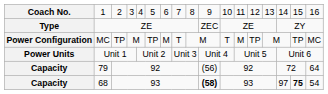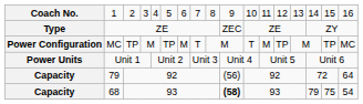 <table class="wikitable" style="text-align: center; font-size: small;">
 <tr>
 <th>Coach No.</th>
 <td>1</td>
 <td>2</td>
 <td>3</td>
 <td>4</td>
 <td>5</td>
 <td>6</td>
 <td>7</td>
 <td>8</td>
 <td>9</td>
 <td>10</td>
 <td>11</td>
 <td>12</td>
 <td>13</td>
 <td>14</td>
 <td>15</td>
 <td>16</td>
 </tr>
 <tr>
 <th>Type</th>
 <td colspan=8>ZE</td>
 <td>ZEC</td>
 <td colspan=4>ZE</td>
 <td colspan=3>ZY</td>
 </tr>
 <tr>
 <th>Power Configuration</th>
 <td>MC</td>
 <td>TP</td>
 <td colspan=2>M</td>
 <td>TP</td>
 <td>M</td>
 <td>T</td>
 <td colspan=2>M</td>
 <td>T</td>
 <td>M</td>
 <td>TP</td>
 <td colspan=2>M</td>
 <td>TP</td>
 <td>MC</td>
 </tr>
 <tr>
 <th>Power Units</th>
 <td colspan=3>Unit 1</td>
 <td colspan=3>Unit 2</td>
 <td colspan=2>Unit 3</td>
 <td colspan=2>Unit 4</td>
 <td colspan=3>Unit 5</td>
 <td colspan=3>Unit 6</td>
 </tr>
 <tr>
 <th>Capacity</th>
 <td>79</td>
 <td colspan="7">92</td>
 <td>(56)</td>
 <td colspan="4">92</td>
 <td colspan="2">72</td>
 <td>64</td>
 </tr>
 <tr>
 <th>Capacity</th>
 <td>68</td>
 <td colspan="7">93</td>
 <td><strong>(58)</strong></td>
 <td colspan="4">93</td>
-<td>97</td>
-<td><strong>75</strong></td>
+<td>79</td>
+<td>75</td>
 <td>54</td>
 </tr>
 </table>
